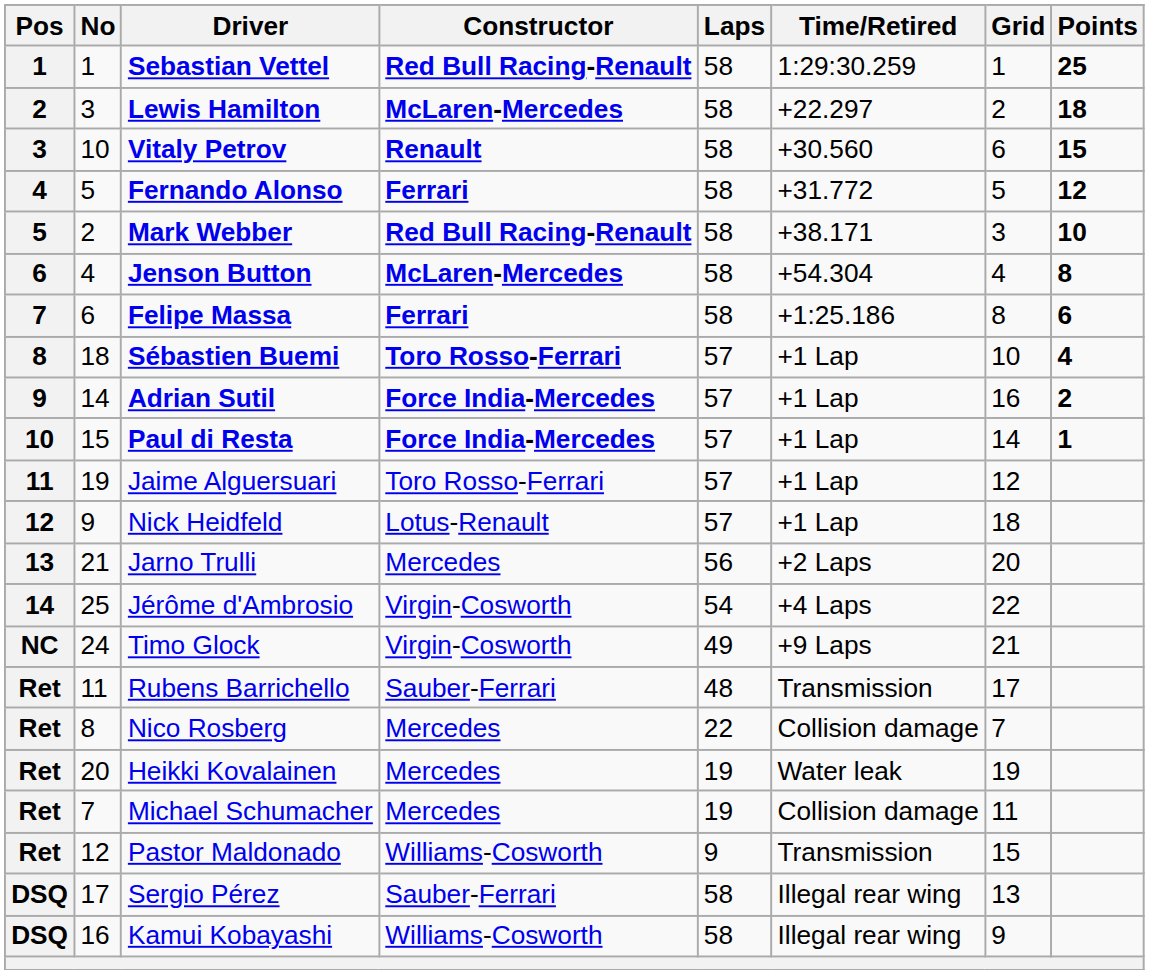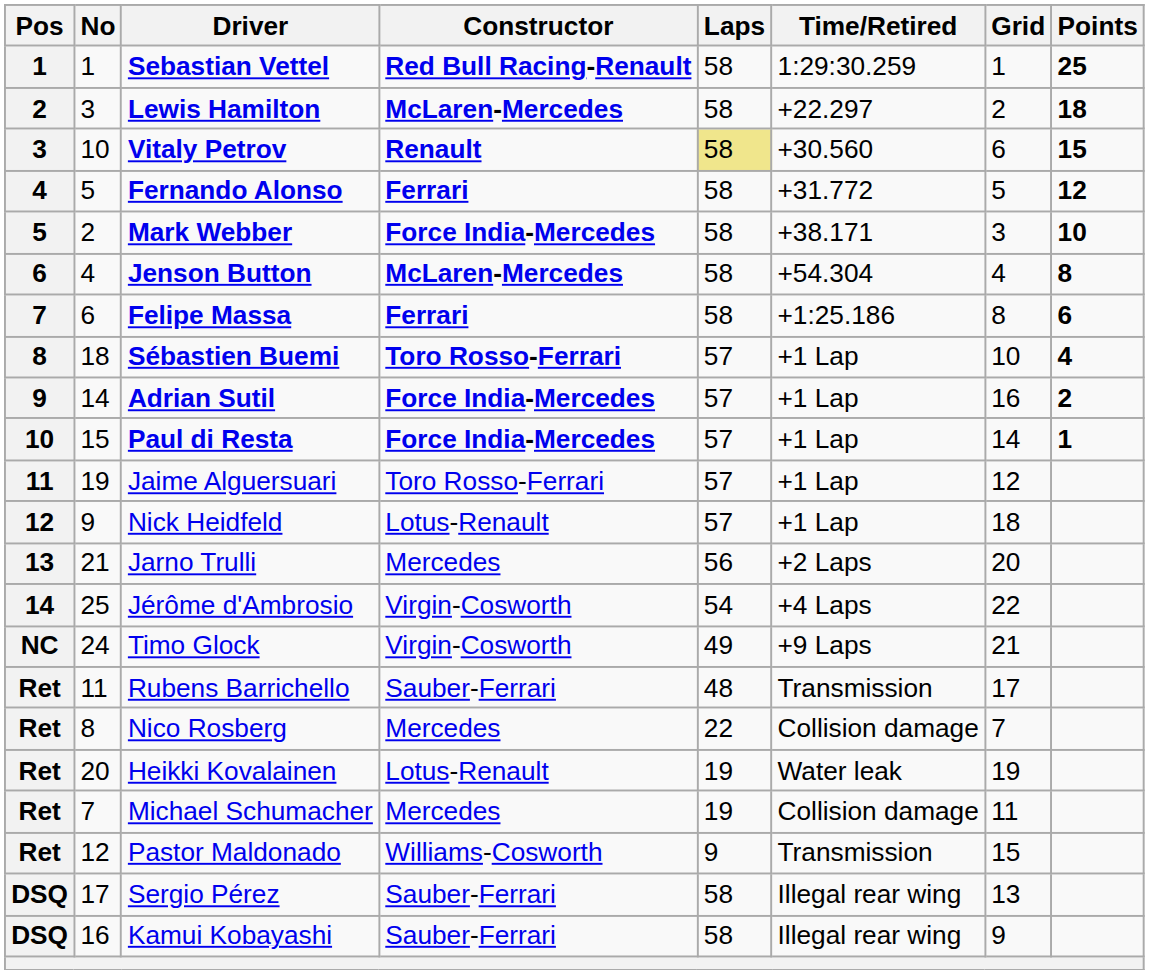 <table class="wikitable" style="font-size: 85%">
 <tr>
 <th>Pos</th>
 <th>No</th>
 <th>Driver</th>
 <th>Constructor</th>
 <th>Laps</th>
 <th>Time/Retired</th>
 <th>Grid</th>
 <th>Points</th>
 </tr>
 <tr>
 <th>1</th>
 <td>1</td>
 <td> <strong><a href='#'>Sebastian Vettel</a></strong></td>
 <td><strong><a href='#'>Red Bull Racing</a>-<a href='#'>Renault</a></strong></td>
 <td>58</td>
 <td>1:29:30.259</td>
 <td>1</td>
 <td><strong>25</strong></td>
 </tr>
 <tr>
 <th>2</th>
 <td>3</td>
 <td> <strong><a href='#'>Lewis Hamilton</a></strong></td>
 <td><strong><a href='#'>McLaren</a>-<a href='#'>Mercedes</a></strong></td>
 <td>58</td>
 <td>+22.297</td>
 <td>2</td>
 <td><strong>18</strong></td>
 </tr>
 <tr>
 <th>3</th>
 <td>10</td>
 <td> <strong><a href='#'>Vitaly Petrov</a></strong></td>
 <td><strong><a href='#'>Renault</a></strong></td>
-<td>58</td>
+<td style="background: khaki;">58</td>
 <td>+30.560</td>
 <td>6</td>
 <td><strong>15</strong></td>
 </tr>
 <tr>
 <th>4</th>
 <td>5</td>
 <td> <strong><a href='#'>Fernando Alonso</a></strong></td>
 <td><strong><a href='#'>Ferrari</a></strong></td>
 <td>58</td>
 <td>+31.772</td>
 <td>5</td>
 <td><strong>12</strong></td>
 </tr>
 <tr>
 <th>5</th>
 <td>2</td>
 <td> <strong><a href='#'>Mark Webber</a></strong></td>
-<td><strong><a href='#'>Red Bull Racing</a>-<a href='#'>Renault</a></strong></td>
+<td><strong><a href='#'>Force India</a>-<a href='#'>Mercedes</a></strong></td>
 <td>58</td>
 <td>+38.171</td>
 <td>3</td>
 <td><strong>10</strong></td>
 </tr>
 <tr>
 <th>6</th>
 <td>4</td>
 <td> <strong><a href='#'>Jenson Button</a></strong></td>
 <td><strong><a href='#'>McLaren</a>-<a href='#'>Mercedes</a></strong></td>
 <td>58</td>
 <td>+54.304</td>
 <td>4</td>
 <td><strong>8</strong></td>
 </tr>
 <tr>
 <th>7</th>
 <td>6</td>
 <td> <strong><a href='#'>Felipe Massa</a></strong></td>
 <td><strong><a href='#'>Ferrari</a></strong></td>
 <td>58</td>
 <td>+1:25.186</td>
 <td>8</td>
 <td><strong>6</strong></td>
 </tr>
 <tr>
 <th>8</th>
 <td>18</td>
 <td> <strong><a href='#'>Sébastien Buemi</a></strong></td>
 <td><strong><a href='#'>Toro Rosso</a>-<a href='#'>Ferrari</a></strong></td>
 <td>57</td>
 <td>+1 Lap</td>
 <td>10</td>
 <td><strong>4</strong></td>
 </tr>
 <tr>
 <th>9</th>
 <td>14</td>
 <td> <strong><a href='#'>Adrian Sutil</a></strong></td>
 <td><strong><a href='#'>Force India</a>-<a href='#'>Mercedes</a></strong></td>
 <td>57</td>
 <td>+1 Lap</td>
 <td>16</td>
 <td><strong>2</strong></td>
 </tr>
 <tr>
 <th>10</th>
 <td>15</td>
 <td> <strong><a href='#'>Paul di Resta</a></strong></td>
 <td><strong><a href='#'>Force India</a>-<a href='#'>Mercedes</a></strong></td>
 <td>57</td>
 <td>+1 Lap</td>
 <td>14</td>
 <td><strong>1</strong></td>
 </tr>
 <tr>
 <th>11</th>
 <td>19</td>
 <td> <a href='#'>Jaime Alguersuari</a></td>
 <td><a href='#'>Toro Rosso</a>-<a href='#'>Ferrari</a></td>
 <td>57</td>
 <td>+1 Lap</td>
 <td>12</td>
 <td></td>
 </tr>
 <tr>
 <th>12</th>
 <td>9</td>
 <td> <a href='#'>Nick Heidfeld</a></td>
 <td><a href='#'>Lotus</a>-<a href='#'>Renault</a></td>
 <td>57</td>
 <td>+1 Lap</td>
 <td>18</td>
 <td></td>
 </tr>
 <tr>
 <th>13</th>
 <td>21</td>
 <td> <a href='#'>Jarno Trulli</a></td>
 <td><a href='#'>Mercedes</a></td>
 <td>56</td>
 <td>+2 Laps</td>
 <td>20</td>
 <td></td>
 </tr>
 <tr>
 <th>14</th>
 <td>25</td>
 <td> <a href='#'>Jérôme d'Ambrosio</a></td>
 <td><a href='#'>Virgin</a>-<a href='#'>Cosworth</a></td>
 <td>54</td>
 <td>+4 Laps</td>
 <td>22</td>
 <td></td>
 </tr>
 <tr>
 <th>NC</th>
 <td>24</td>
 <td> <a href='#'>Timo Glock</a></td>
 <td><a href='#'>Virgin</a>-<a href='#'>Cosworth</a></td>
 <td>49</td>
 <td>+9 Laps</td>
 <td>21</td>
 <td></td>
 </tr>
 <tr>
 <th>Ret</th>
 <td>11</td>
 <td> <a href='#'>Rubens Barrichello</a></td>
 <td><a href='#'>Sauber</a>-<a href='#'>Ferrari</a></td>
 <td>48</td>
 <td>Transmission</td>
 <td>17</td>
 <td></td>
 </tr>
 <tr>
 <th>Ret</th>
 <td>8</td>
 <td> <a href='#'>Nico Rosberg</a></td>
 <td><a href='#'>Mercedes</a></td>
 <td>22</td>
 <td>Collision damage</td>
 <td>7</td>
 <td></td>
 </tr>
 <tr>
 <th>Ret</th>
 <td>20</td>
 <td> <a href='#'>Heikki Kovalainen</a></td>
-<td><a href='#'>Mercedes</a></td>
+<td><a href='#'>Lotus</a>-<a href='#'>Renault</a></td>
 <td>19</td>
 <td>Water leak</td>
 <td>19</td>
 <td></td>
 </tr>
 <tr>
 <th>Ret</th>
 <td>7</td>
 <td> <a href='#'>Michael Schumacher</a></td>
 <td><a href='#'>Mercedes</a></td>
 <td>19</td>
 <td>Collision damage</td>
 <td>11</td>
 <td></td>
 </tr>
 <tr>
 <th>Ret</th>
 <td>12</td>
 <td> <a href='#'>Pastor Maldonado</a></td>
 <td><a href='#'>Williams</a>-<a href='#'>Cosworth</a></td>
 <td>9</td>
 <td>Transmission</td>
 <td>15</td>
 <td></td>
 </tr>
 <tr>
 <th>DSQ</th>
 <td>17</td>
 <td> <a href='#'>Sergio Pérez</a></td>
 <td><a href='#'>Sauber</a>-<a href='#'>Ferrari</a></td>
 <td>58</td>
 <td>Illegal rear wing</td>
 <td>13</td>
 <td></td>
 </tr>
 <tr>
 <th>DSQ</th>
 <td>16</td>
 <td> <a href='#'>Kamui Kobayashi</a></td>
-<td><a href='#'>Williams</a>-<a href='#'>Cosworth</a></td>
+<td><a href='#'>Sauber</a>-<a href='#'>Ferrari</a></td>
 <td>58</td>
 <td>Illegal rear wing</td>
 <td>9</td>
 <td></td>
 </tr>
 <tr>
 <th colspan="8"></th>
 </tr>
 </table>
